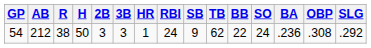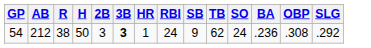 <table class="wikitable">
 <tr>
 <th><a href='#'>GP</a></th>
 <th><a href='#'>AB</a></th>
 <th><a href='#'>R</a></th>
 <th><a href='#'>H</a></th>
 <th><a href='#'>2B</a></th>
 <th><a href='#'>3B</a></th>
 <th><a href='#'>HR</a></th>
 <th><a href='#'>RBI</a></th>
 <th><a href='#'>SB</a></th>
 <th><a href='#'>TB</a></th>
-<th><a href='#'>BB</a></th>
 <th><a href='#'>SO</a></th>
 <th><a href='#'>BA</a></th>
 <th><a href='#'>OBP</a></th>
 <th><a href='#'>SLG</a></th>
 </tr>
 <tr align=center>
 <td>54</td>
 <td>212</td>
 <td>38</td>
 <td>50</td>
 <td>3</td>
-<td>3</td>
+<td><strong>3</strong></td>
 <td>1</td>
 <td>24</td>
 <td>9</td>
 <td>62</td>
-<td>22</td>
 <td>24</td>
 <td>.236</td>
 <td>.308</td>
 <td>.292</td>
 </tr>
 </table>
